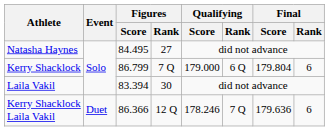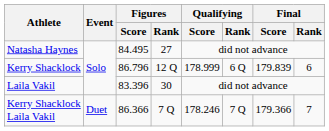 <table class=wikitable style="font-size:90%">
 <tr>
 <th rowspan=2>Athlete</th>
 <th rowspan=2>Event</th>
 <th colspan=2>Figures</th>
 <th colspan=2>Qualifying</th>
 <th colspan=2>Final</th>
 </tr>
 <tr>
 <th>Score</th>
 <th>Rank</th>
 <th>Score</th>
 <th>Rank</th>
 <th>Score</th>
 <th>Rank</th>
 </tr>
 <tr style="text-align:center;">
 <td style="text-align:left;"><a href='#'>Natasha Haynes</a></td>
 <td style="text-align:left;" rowspan=3><a href='#'>Solo</a></td>
 <td>84.495</td>
 <td>27</td>
 <td colspan=4>did not advance</td>
 </tr>
 <tr style="text-align:center;">
 <td style="text-align:left;"><a href='#'>Kerry Shacklock</a></td>
-<td>86.799</td>
-<td>7 Q</td>
-<td>179.000</td>
+<td>86.796</td>
+<td>12 Q</td>
+<td>178.999</td>
 <td>6 Q</td>
-<td>179.804</td>
+<td>179.839</td>
 <td>6</td>
 </tr>
 <tr style="text-align:center;">
 <td style="text-align:left;"><a href='#'>Laila Vakil</a></td>
-<td>83.394</td>
+<td>83.396</td>
 <td>30</td>
 <td colspan=4>did not advance</td>
 </tr>
 <tr style="text-align:center;">
 <td style="text-align:left;"><a href='#'>Kerry Shacklock</a><br><a href='#'>Laila Vakil</a></td>
 <td style="text-align:left;"><a href='#'>Duet</a></td>
 <td>86.366</td>
-<td>12 Q</td>
+<td>7 Q</td>
 <td>178.246</td>
 <td>7 Q</td>
-<td>179.636</td>
-<td>6</td>
+<td>179.366</td>
+<td>7</td>
 </tr>
 </table>
